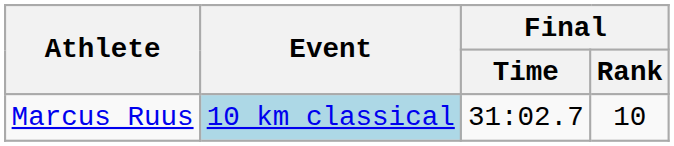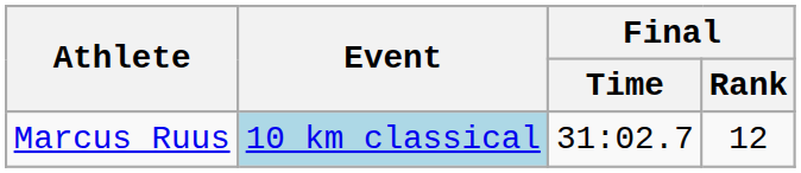 <table class="wikitable">
 <tr>
 <th rowspan="2">Athlete</th>
 <th rowspan="2">Event</th>
 <th colspan="2">Final</th>
 </tr>
 <tr>
 <th>Time</th>
 <th>Rank</th>
 </tr>
 <tr>
 <td rowspan="2"><a href='#'>Marcus Ruus</a></td>
 <td style="background: lightblue;"><a href='#'>10 km classical</a></td>
 <td align="center">31:02.7</td>
-<td align="center">10</td>
+<td align="center">12</td>
 </tr>
 </table>
